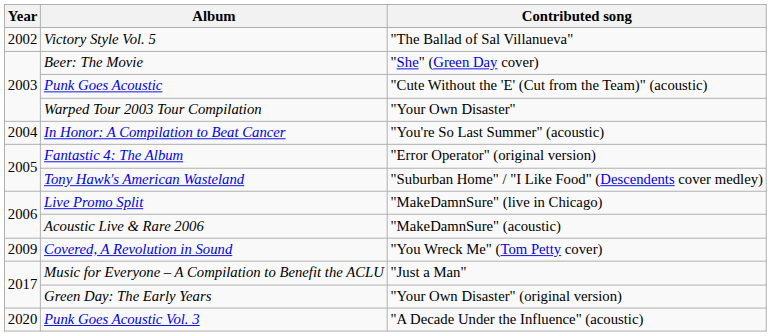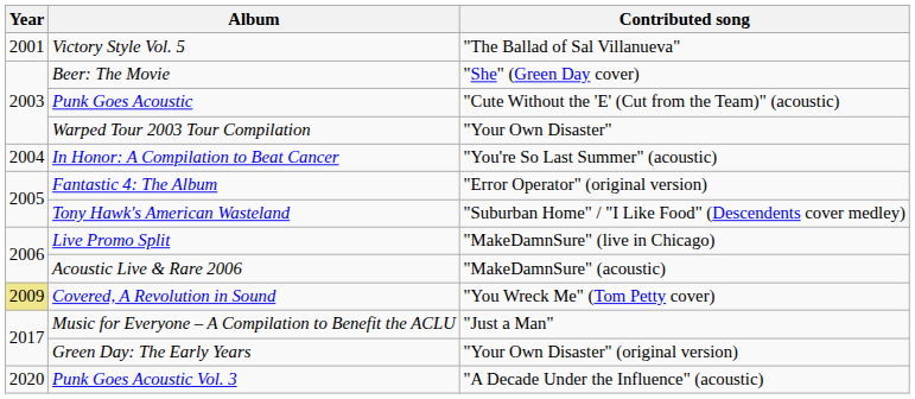 <table class="wikitable">
 <tr>
 <th>Year</th>
 <th>Album</th>
 <th>Contributed song</th>
 </tr>
 <tr>
-<td>2002</td>
+<td>2001</td>
 <td><em>Victory Style Vol. 5</em></td>
 <td>"The Ballad of Sal Villanueva"</td>
 </tr>
 <tr>
 <td rowspan="3">2003</td>
 <td><em>Beer: The Movie</em></td>
 <td>"<a href='#'>She</a>" (<a href='#'>Green Day</a> cover)</td>
 </tr>
 <tr>
 <td><em><a href='#'>Punk Goes Acoustic</a></em></td>
 <td>"Cute Without the 'E' (Cut from the Team)" (acoustic)</td>
 </tr>
 <tr>
 <td><em>Warped Tour 2003 Tour Compilation</em></td>
 <td>"Your Own Disaster"</td>
 </tr>
 <tr>
 <td>2004</td>
 <td><em><a href='#'>In Honor: A Compilation to Beat Cancer</a></em></td>
 <td>"You're So Last Summer" (acoustic)</td>
 </tr>
 <tr>
 <td rowspan="2">2005</td>
 <td><em><a href='#'>Fantastic 4: The Album</a></em></td>
 <td>"Error Operator" (original version)</td>
 </tr>
 <tr>
 <td><em><a href='#'>Tony Hawk's American Wasteland</a></em></td>
 <td>"Suburban Home" / "I Like Food" (<a href='#'>Descendents</a> cover medley)</td>
 </tr>
 <tr>
 <td rowspan="2">2006</td>
 <td><em><a href='#'>Live Promo Split</a></em></td>
 <td>"MakeDamnSure" (live in Chicago)</td>
 </tr>
 <tr>
 <td><em>Acoustic Live & Rare 2006</em></td>
 <td>"MakeDamnSure" (acoustic)</td>
 </tr>
 <tr>
-<td>2009</td>
+<td style="background: khaki;">2009</td>
 <td><em><a href='#'>Covered, A Revolution in Sound</a></em></td>
 <td>"You Wreck Me" (<a href='#'>Tom Petty</a> cover)</td>
 </tr>
 <tr>
 <td rowspan="2">2017</td>
 <td><em>Music for Everyone – A Compilation to Benefit the ACLU</em></td>
 <td>"Just a Man"</td>
 </tr>
 <tr>
 <td><em>Green Day: The Early Years</em></td>
 <td>"Your Own Disaster" (original version)</td>
 </tr>
 <tr>
 <td>2020</td>
 <td><em><a href='#'>Punk Goes Acoustic Vol. 3</a></em></td>
 <td>"A Decade Under the Influence" (acoustic)</td>
 </tr>
 </table>
